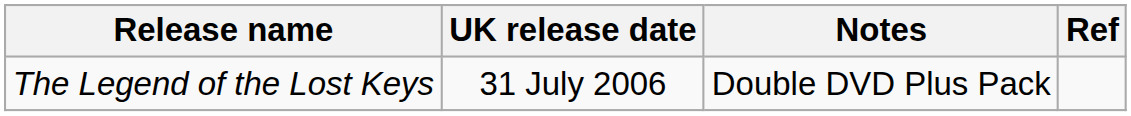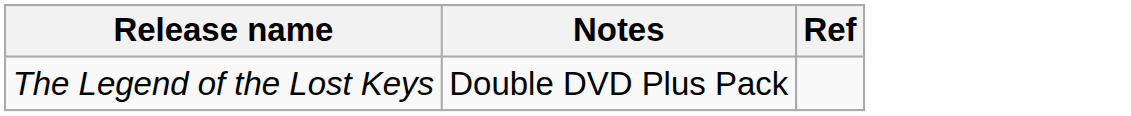 <table class="wikitable">
 <tr>
 <th>Release name</th>
-<th>UK release date<br></th>
 <th>Notes</th>
 <th>Ref</th>
 </tr>
 <tr>
 <td align="center"><em>The Legend of the Lost Keys</em></td>
-<td align="center">31 July 2006</td>
 <td align="center">Double DVD Plus Pack</td>
 <td align="center"></td>
 </tr>
 </table>
